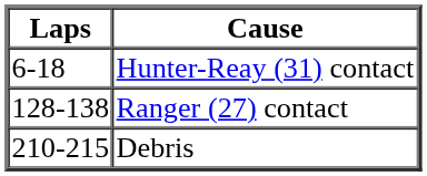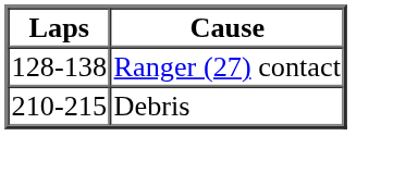 <table border=2 cellspacing=0>
 <tr>
 <th>Laps</th>
 <th>Cause</th>
-</tr>
-<tr>
-<td>6-18</td>
-<td><a href='#'>Hunter-Reay (31)</a> contact</td>
 </tr>
 <tr>
 <td>128-138</td>
 <td><a href='#'>Ranger (27)</a> contact</td>
 </tr>
 <tr>
 <td>210-215</td>
 <td>Debris</td>
 </tr>
 </table>
